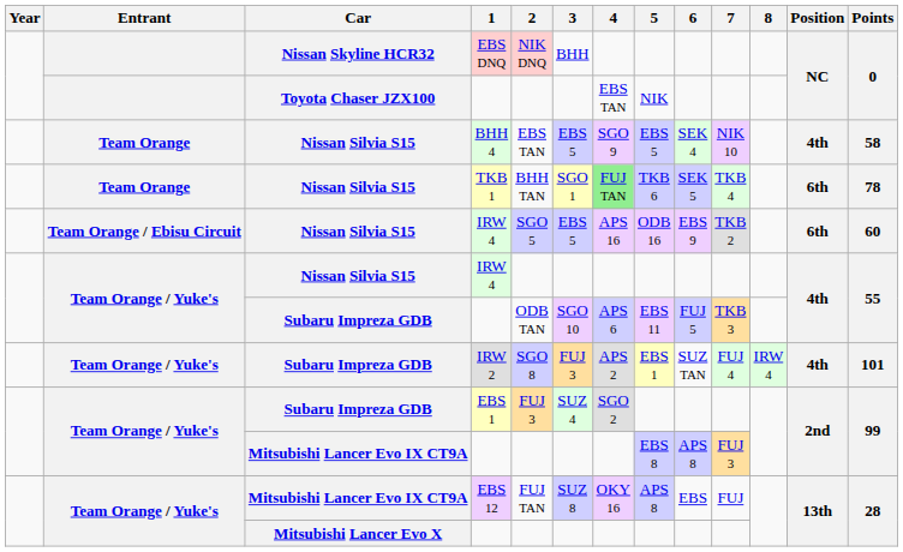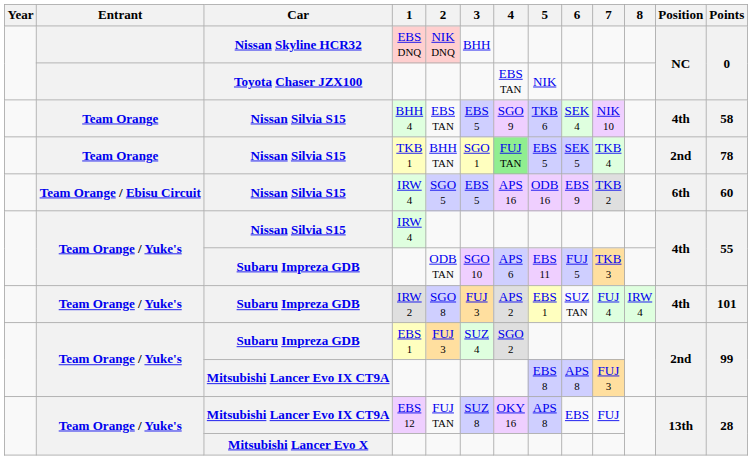 <table class="wikitable" style="text-align:center; font-size:95%">
 <tr>
 <th>Year</th>
 <th>Entrant</th>
 <th>Car</th>
 <th>1</th>
 <th>2</th>
 <th>3</th>
 <th>4</th>
 <th>5</th>
 <th>6</th>
 <th>7</th>
 <th>8</th>
 <th>Position</th>
 <th>Points</th>
 </tr>
 <tr>
 <td rowspan="2"></td>
 <th></th>
 <th><a href='#'>Nissan</a> <a href='#'>Skyline HCR32</a></th>
 <td style="background:#FFCFCF;"><a href='#'>EBS</a><br><small>DNQ</small></td>
 <td style="background:#FFCFCF;"><a href='#'>NIK</a><br><small>DNQ</small></td>
 <td><a href='#'>BHH</a><br><small></small></td>
 <td></td>
 <td></td>
 <td></td>
 <td></td>
 <td></td>
 <th rowspan="2">NC</th>
 <th rowspan="2">0</th>
 </tr>
 <tr>
 <th></th>
 <th><a href='#'>Toyota</a> <a href='#'>Chaser JZX100</a></th>
 <td></td>
 <td></td>
 <td></td>
 <td><a href='#'>EBS</a><br><small>TAN</small></td>
 <td><a href='#'>NIK</a><br><small></small></td>
 <td></td>
 <td></td>
 <td></td>
 </tr>
 <tr>
 <td></td>
 <th><a href='#'>Team Orange</a></th>
 <th><a href='#'>Nissan</a> <a href='#'>Silvia S15</a></th>
 <td style="background:#DFFFDF;"><a href='#'>BHH</a><br><small>4</small></td>
 <td><a href='#'>EBS</a><br><small>TAN</small></td>
 <td style="background:#CFCFFF;"><a href='#'>EBS</a><br><small>5</small></td>
 <td style="background:#EFCFFF;"><a href='#'>SGO</a><br><small>9</small></td>
-<td style="background:#CFCFFF;"><a href='#'>EBS</a><br><small>5</small></td>
+<td style="background:#CFCFFF;"><a href='#'>TKB</a><br><small>6</small></td>
 <td style="background:#DFFFDF;"><a href='#'>SEK</a><br><small>4</small></td>
 <td style="background:#EFCFFF;"><a href='#'>NIK</a><br><small>10</small></td>
 <td></td>
 <th>4th</th>
 <th>58</th>
 </tr>
 <tr>
 <td></td>
 <th><a href='#'>Team Orange</a></th>
 <th><a href='#'>Nissan</a> <a href='#'>Silvia S15</a></th>
 <td style="background:#FFFFBF;"><a href='#'>TKB</a><br><small>1</small></td>
 <td><a href='#'>BHH</a><br><small>TAN</small></td>
 <td style="background:#FFFFBF;"><a href='#'>SGO</a><br><small>1</small></td>
 <td style="background: lightgreen;"><a href='#'>FUJ</a><br><small>TAN</small></td>
-<td style="background:#CFCFFF;"><a href='#'>TKB</a><br><small>6</small></td>
+<td style="background:#CFCFFF;"><a href='#'>EBS</a><br><small>5</small></td>
 <td style="background:#CFCFFF;"><a href='#'>SEK</a><br><small>5</small></td>
 <td style="background:#DFFFDF;"><a href='#'>TKB</a><br><small>4</small></td>
 <td></td>
-<th>6th</th>
+<th>2nd</th>
 <th>78</th>
 </tr>
 <tr>
 <td></td>
 <th><a href='#'>Team Orange</a> / <a href='#'>Ebisu Circuit</a></th>
 <th><a href='#'>Nissan</a> <a href='#'>Silvia S15</a></th>
 <td style="background:#DFFFDF;"><a href='#'>IRW</a><br><small>4</small></td>
 <td style="background:#CFCFFF;"><a href='#'>SGO</a><br><small>5</small></td>
 <td style="background:#CFCFFF;"><a href='#'>EBS</a><br><small>5</small></td>
 <td style="background:#EFCFFF;"><a href='#'>APS</a><br><small>16</small></td>
 <td style="background:#EFCFFF;"><a href='#'>ODB</a><br><small>16</small></td>
 <td style="background:#EFCFFF;"><a href='#'>EBS</a><br><small>9</small></td>
 <td style="background:#DFDFDF;"><a href='#'>TKB</a><br><small>2</small></td>
 <td></td>
 <th>6th</th>
 <th>60</th>
 </tr>
 <tr>
 <td rowspan="2"></td>
 <th rowspan="2"><a href='#'>Team Orange</a> / <a href='#'>Yuke's</a></th>
 <th><a href='#'>Nissan</a> <a href='#'>Silvia S15</a></th>
 <td style="background:#DFFFDF;"><a href='#'>IRW</a><br><small>4</small></td>
 <td></td>
 <td></td>
 <td></td>
 <td></td>
 <td></td>
 <td></td>
 <td></td>
 <th rowspan="2">4th</th>
 <th rowspan="2">55</th>
 </tr>
 <tr>
 <th><a href='#'>Subaru</a> <a href='#'>Impreza GDB</a></th>
 <td></td>
 <td><a href='#'>ODB</a><br><small>TAN</small></td>
 <td style="background:#EFCFFF;"><a href='#'>SGO</a><br><small>10</small></td>
 <td style="background:#CFCFFF;"><a href='#'>APS</a><br><small>6</small></td>
 <td style="background:#EFCFFF;"><a href='#'>EBS</a><br><small>11</small></td>
 <td style="background:#CFCFFF;"><a href='#'>FUJ</a><br><small>5</small></td>
 <td style="background:#FFDF9F;"><a href='#'>TKB</a><br><small>3</small></td>
 <td></td>
 </tr>
 <tr>
 <td></td>
 <th><a href='#'>Team Orange</a> / <a href='#'>Yuke's</a></th>
 <th><a href='#'>Subaru</a> <a href='#'>Impreza GDB</a></th>
 <td style="background:#DFDFDF;"><a href='#'>IRW</a><br><small>2</small></td>
 <td style="background:#CFCFFF;"><a href='#'>SGO</a><br><small><span>8</span></small></td>
 <td style="background:#FFDF9F;"><a href='#'>FUJ</a><br><small><span>3</span></small></td>
 <td style="background:#DFDFDF;"><a href='#'>APS</a><br><small><span>2</span></small></td>
 <td style="background:#FFFFBF;"><a href='#'>EBS</a><br><small>1</small></td>
 <td><a href='#'>SUZ</a><br><small>TAN</small></td>
 <td style="background:#DFFFDF;"><a href='#'>FUJ</a><br><small><span>4</span></small></td>
 <td style="background:#DFFFDF;"><a href='#'>IRW</a><br><small>4</small></td>
 <th>4th</th>
 <th>101</th>
 </tr>
 <tr>
 <td rowspan="2"></td>
 <th rowspan="2"><a href='#'>Team Orange</a> / <a href='#'>Yuke's</a></th>
 <th><a href='#'>Subaru</a> <a href='#'>Impreza GDB</a></th>
 <td style="background:#FFFFBF;"><a href='#'>EBS</a><br><small>1</small></td>
 <td style="background:#FFDF9F;"><a href='#'>FUJ</a><br><small><span>3</span></small></td>
 <td style="background:#DFFFDF;"><a href='#'>SUZ</a><br><small>4</small></td>
 <td style="background:#DFDFDF;"><a href='#'>SGO</a><br><small>2</small></td>
 <td></td>
 <td></td>
 <td></td>
 <td rowspan="2"></td>
 <th rowspan="2">2nd</th>
 <th rowspan="2">99</th>
 </tr>
 <tr>
 <th><a href='#'>Mitsubishi</a> <a href='#'>Lancer Evo IX CT9A</a></th>
 <td></td>
 <td></td>
 <td></td>
 <td></td>
 <td style="background:#CFCFFF;"><a href='#'>EBS</a><br><small>8</small></td>
 <td style="background:#CFCFFF;"><a href='#'>APS</a><br><small><span>8</span></small></td>
 <td style="background:#FFDF9F;"><a href='#'>FUJ</a><br><small><span>3</span></small></td>
 </tr>
 <tr>
 <td rowspan="2"></td>
 <th rowspan="2"><a href='#'>Team Orange</a> / <a href='#'>Yuke's</a></th>
 <th><a href='#'>Mitsubishi</a> <a href='#'>Lancer Evo IX CT9A</a></th>
 <td style="background:#EFCFFF;"><a href='#'>EBS</a><br><small>12</small></td>
 <td><a href='#'>FUJ</a><br><small>TAN</small></td>
 <td style="background:#CFCFFF;"><a href='#'>SUZ</a><br><small><span>8</span></small></td>
 <td style="background:#EFCFFF;"><a href='#'>OKY</a><br><small><span>16</span></small></td>
 <td style="background:#CFCFFF;"><a href='#'>APS</a><br><small>8</small></td>
 <td><a href='#'>EBS</a><br><small></small></td>
 <td><a href='#'>FUJ</a><br><small></small></td>
 <td rowspan="2"></td>
 <th rowspan="2">13th</th>
 <th rowspan="2">28</th>
 </tr>
 <tr>
 <th><a href='#'>Mitsubishi</a> <a href='#'>Lancer Evo X</a></th>
 <td></td>
 <td></td>
 <td></td>
 <td></td>
 <td></td>
 <td></td>
 <td></td>
 </tr>
 </table>
